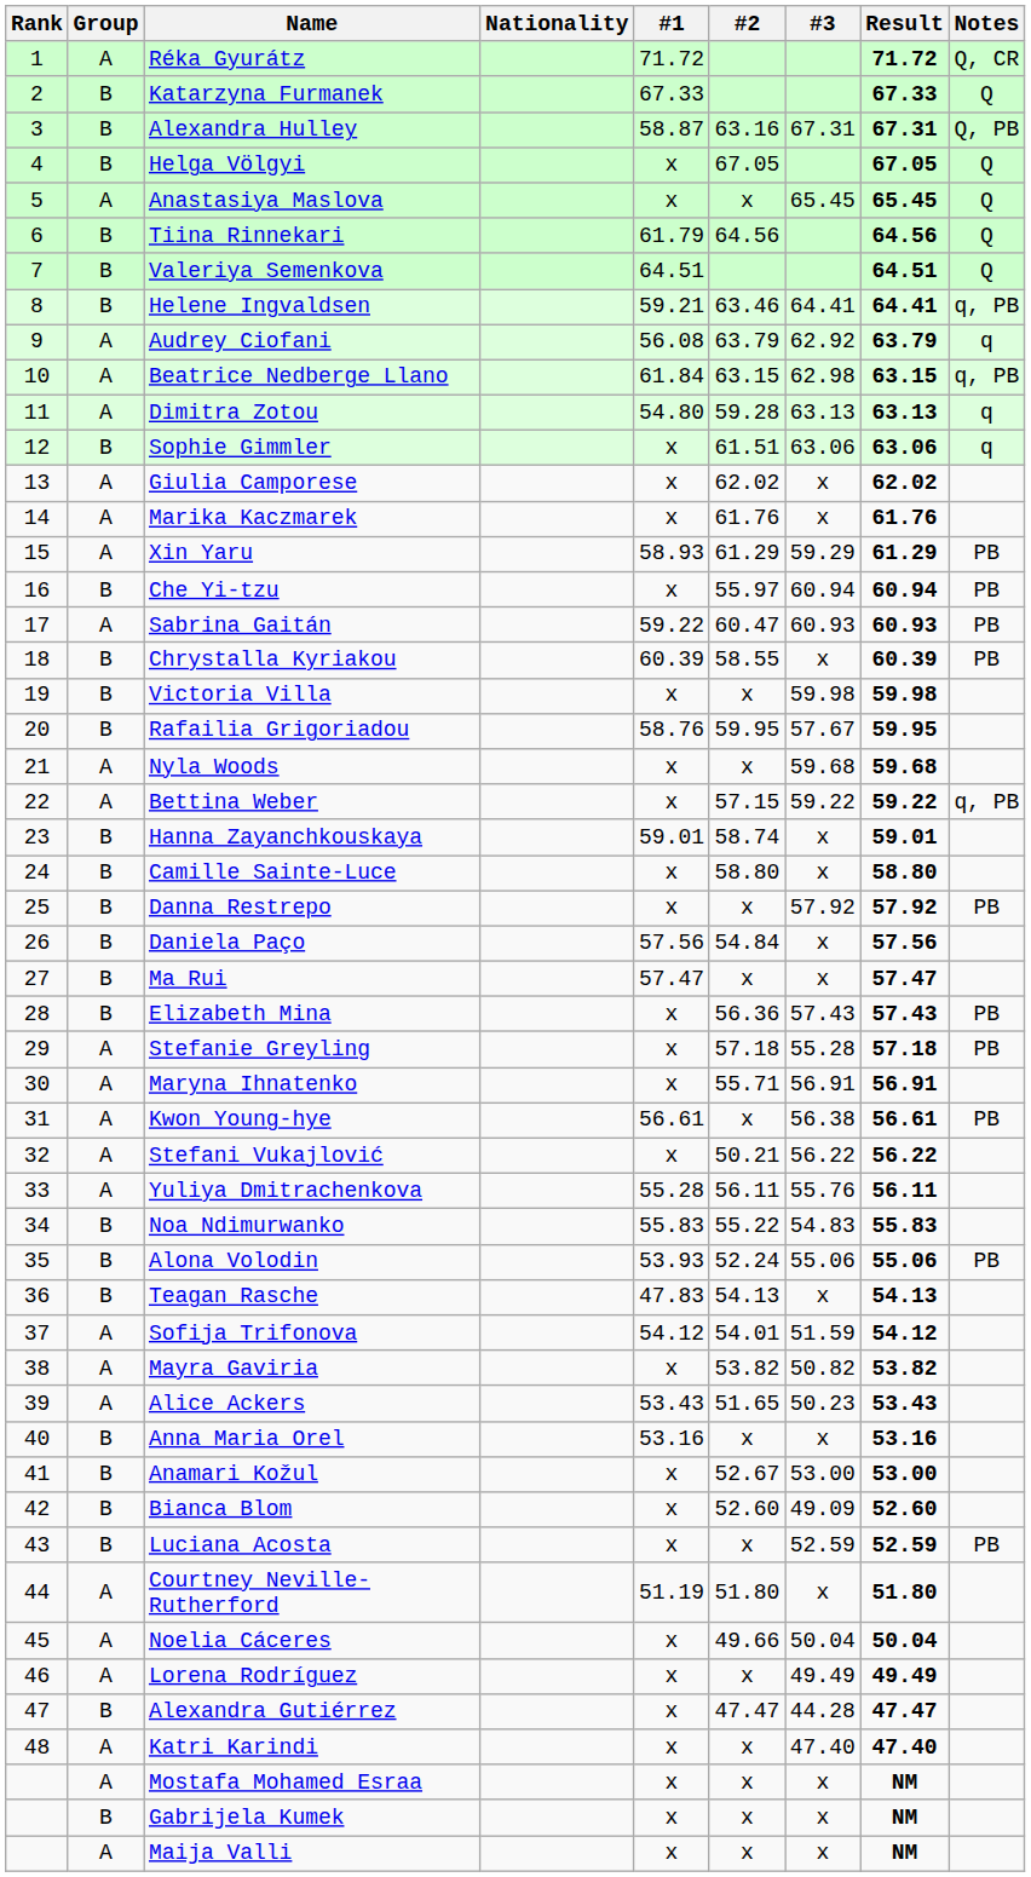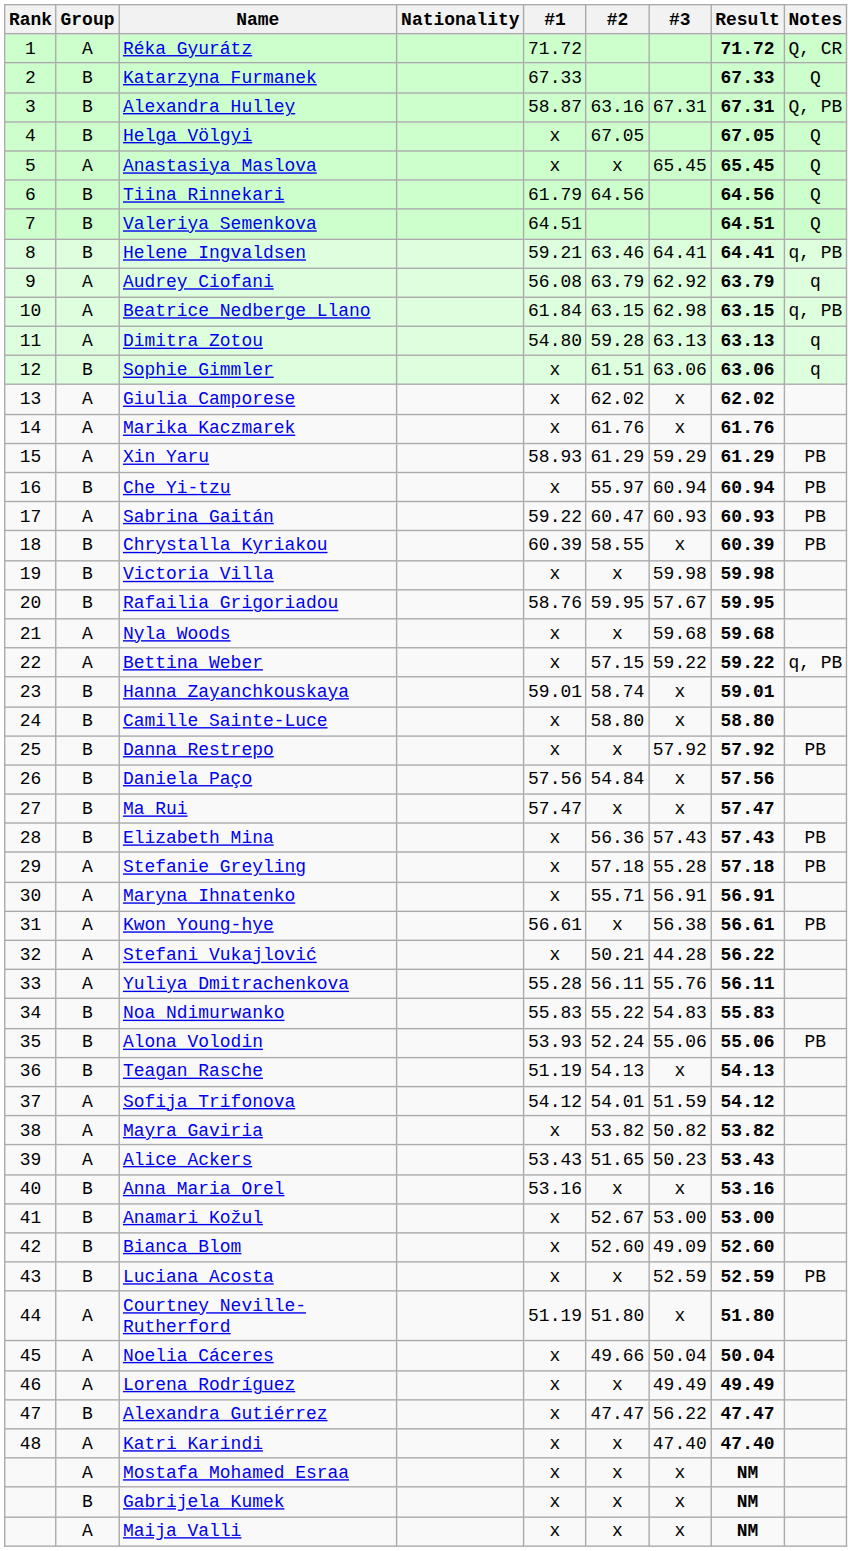 <table class="wikitable sortable" style="text-align:center">
 <tr>
 <th>Rank</th>
 <th>Group</th>
 <th>Name</th>
 <th>Nationality</th>
 <th>#1</th>
 <th>#2</th>
 <th>#3</th>
 <th>Result</th>
 <th>Notes</th>
 </tr>
 <tr bgcolor=ccffcc>
 <td>1</td>
 <td>A</td>
 <td align=left><a href='#'>Réka Gyurátz</a></td>
 <td align=left></td>
 <td>71.72</td>
 <td></td>
 <td></td>
 <td><strong>71.72</strong></td>
 <td>Q, CR</td>
 </tr>
 <tr bgcolor=ccffcc>
 <td>2</td>
 <td>B</td>
 <td align=left><a href='#'>Katarzyna Furmanek</a></td>
 <td align=left></td>
 <td>67.33</td>
 <td></td>
 <td></td>
 <td><strong>67.33</strong></td>
 <td>Q</td>
 </tr>
 <tr bgcolor=ccffcc>
 <td>3</td>
 <td>B</td>
 <td align=left><a href='#'>Alexandra Hulley</a></td>
 <td align=left></td>
 <td>58.87</td>
 <td>63.16</td>
 <td>67.31</td>
 <td><strong>67.31</strong></td>
 <td>Q, PB</td>
 </tr>
 <tr bgcolor=ccffcc>
 <td>4</td>
 <td>B</td>
 <td align=left><a href='#'>Helga Völgyi</a></td>
 <td align=left></td>
 <td>x</td>
 <td>67.05</td>
 <td></td>
 <td><strong>67.05</strong></td>
 <td>Q</td>
 </tr>
 <tr bgcolor=ccffcc>
 <td>5</td>
 <td>A</td>
 <td align=left><a href='#'>Anastasiya Maslova</a></td>
 <td align=left></td>
 <td>x</td>
 <td>x</td>
 <td>65.45</td>
 <td><strong>65.45</strong></td>
 <td>Q</td>
 </tr>
 <tr bgcolor=ccffcc>
 <td>6</td>
 <td>B</td>
 <td align=left><a href='#'>Tiina Rinnekari</a></td>
 <td align=left></td>
 <td>61.79</td>
 <td>64.56</td>
 <td></td>
 <td><strong>64.56</strong></td>
 <td>Q</td>
 </tr>
 <tr bgcolor=ccffcc>
 <td>7</td>
 <td>B</td>
 <td align=left><a href='#'>Valeriya Semenkova</a></td>
 <td align=left></td>
 <td>64.51</td>
 <td></td>
 <td></td>
 <td><strong>64.51</strong></td>
 <td>Q</td>
 </tr>
 <tr bgcolor=ddffdd>
 <td>8</td>
 <td>B</td>
 <td align=left><a href='#'>Helene Ingvaldsen</a></td>
 <td align=left></td>
 <td>59.21</td>
 <td>63.46</td>
 <td>64.41</td>
 <td><strong>64.41</strong></td>
 <td>q, PB</td>
 </tr>
 <tr bgcolor=ddffdd>
 <td>9</td>
 <td>A</td>
 <td align=left><a href='#'>Audrey Ciofani</a></td>
 <td align=left></td>
 <td>56.08</td>
 <td>63.79</td>
 <td>62.92</td>
 <td><strong>63.79</strong></td>
 <td>q</td>
 </tr>
 <tr bgcolor=ddffdd>
 <td>10</td>
 <td>A</td>
 <td align=left><a href='#'>Beatrice Nedberge Llano</a></td>
 <td align=left></td>
 <td>61.84</td>
 <td>63.15</td>
 <td>62.98</td>
 <td><strong>63.15</strong></td>
 <td>q, PB</td>
 </tr>
 <tr bgcolor=ddffdd>
 <td>11</td>
 <td>A</td>
 <td align=left><a href='#'>Dimitra Zotou</a></td>
 <td align=left></td>
 <td>54.80</td>
 <td>59.28</td>
 <td>63.13</td>
 <td><strong>63.13</strong></td>
 <td>q</td>
 </tr>
 <tr bgcolor=ddffdd>
 <td>12</td>
 <td>B</td>
 <td align=left><a href='#'>Sophie Gimmler</a></td>
 <td align=left></td>
 <td>x</td>
 <td>61.51</td>
 <td>63.06</td>
 <td><strong>63.06</strong></td>
 <td>q</td>
 </tr>
 <tr>
 <td>13</td>
 <td>A</td>
 <td align=left><a href='#'>Giulia Camporese</a></td>
 <td align=left></td>
 <td>x</td>
 <td>62.02</td>
 <td>x</td>
 <td><strong>62.02</strong></td>
 <td></td>
 </tr>
 <tr>
 <td>14</td>
 <td>A</td>
 <td align=left><a href='#'>Marika Kaczmarek</a></td>
 <td align=left></td>
 <td>x</td>
 <td>61.76</td>
 <td>x</td>
 <td><strong>61.76</strong></td>
 <td></td>
 </tr>
 <tr>
 <td>15</td>
 <td>A</td>
 <td align=left><a href='#'>Xin Yaru</a></td>
 <td align=left></td>
 <td>58.93</td>
 <td>61.29</td>
 <td>59.29</td>
 <td><strong>61.29</strong></td>
 <td>PB</td>
 </tr>
 <tr>
 <td>16</td>
 <td>B</td>
 <td align=left><a href='#'>Che Yi-tzu</a></td>
 <td align=left></td>
 <td>x</td>
 <td>55.97</td>
 <td>60.94</td>
 <td><strong>60.94</strong></td>
 <td>PB</td>
 </tr>
 <tr>
 <td>17</td>
 <td>A</td>
 <td align=left><a href='#'>Sabrina Gaitán</a></td>
 <td align=left></td>
 <td>59.22</td>
 <td>60.47</td>
 <td>60.93</td>
 <td><strong>60.93</strong></td>
 <td>PB</td>
 </tr>
 <tr>
 <td>18</td>
 <td>B</td>
 <td align=left><a href='#'>Chrystalla Kyriakou</a></td>
 <td align=left></td>
 <td>60.39</td>
 <td>58.55</td>
 <td>x</td>
 <td><strong>60.39</strong></td>
 <td>PB</td>
 </tr>
 <tr>
 <td>19</td>
 <td>B</td>
 <td align=left><a href='#'>Victoria Villa</a></td>
 <td align=left></td>
 <td>x</td>
 <td>x</td>
 <td>59.98</td>
 <td><strong>59.98</strong></td>
 <td></td>
 </tr>
 <tr>
 <td>20</td>
 <td>B</td>
 <td align=left><a href='#'>Rafailia Grigoriadou</a></td>
 <td align=left></td>
 <td>58.76</td>
 <td>59.95</td>
 <td>57.67</td>
 <td><strong>59.95</strong></td>
 <td></td>
 </tr>
 <tr>
 <td>21</td>
 <td>A</td>
 <td align=left><a href='#'>Nyla Woods</a></td>
 <td align=left></td>
 <td>x</td>
 <td>x</td>
 <td>59.68</td>
 <td><strong>59.68</strong></td>
 <td></td>
 </tr>
 <tr>
 <td>22</td>
 <td>A</td>
 <td align=left><a href='#'>Bettina Weber</a></td>
 <td align=left></td>
 <td>x</td>
 <td>57.15</td>
 <td>59.22</td>
 <td><strong>59.22</strong></td>
 <td>q, PB</td>
 </tr>
 <tr>
 <td>23</td>
 <td>B</td>
 <td align=left><a href='#'>Hanna Zayanchkouskaya</a></td>
 <td align=left></td>
 <td>59.01</td>
 <td>58.74</td>
 <td>x</td>
 <td><strong>59.01</strong></td>
 <td></td>
 </tr>
 <tr>
 <td>24</td>
 <td>B</td>
 <td align=left><a href='#'>Camille Sainte-Luce</a></td>
 <td align=left></td>
 <td>x</td>
 <td>58.80</td>
 <td>x</td>
 <td><strong>58.80</strong></td>
 <td></td>
 </tr>
 <tr>
 <td>25</td>
 <td>B</td>
 <td align=left><a href='#'>Danna Restrepo</a></td>
 <td align=left></td>
 <td>x</td>
 <td>x</td>
 <td>57.92</td>
 <td><strong>57.92</strong></td>
 <td>PB</td>
 </tr>
 <tr>
 <td>26</td>
 <td>B</td>
 <td align=left><a href='#'>Daniela Paço</a></td>
 <td align=left></td>
 <td>57.56</td>
 <td>54.84</td>
 <td>x</td>
 <td><strong>57.56</strong></td>
 <td></td>
 </tr>
 <tr>
 <td>27</td>
 <td>B</td>
 <td align=left><a href='#'>Ma Rui</a></td>
 <td align=left></td>
 <td>57.47</td>
 <td>x</td>
 <td>x</td>
 <td><strong>57.47</strong></td>
 <td></td>
 </tr>
 <tr>
 <td>28</td>
 <td>B</td>
 <td align=left><a href='#'>Elizabeth Mina</a></td>
 <td align=left></td>
 <td>x</td>
 <td>56.36</td>
 <td>57.43</td>
 <td><strong>57.43</strong></td>
 <td>PB</td>
 </tr>
 <tr>
 <td>29</td>
 <td>A</td>
 <td align=left><a href='#'>Stefanie Greyling</a></td>
 <td align=left></td>
 <td>x</td>
 <td>57.18</td>
 <td>55.28</td>
 <td><strong>57.18</strong></td>
 <td>PB</td>
 </tr>
 <tr>
 <td>30</td>
 <td>A</td>
 <td align=left><a href='#'>Maryna Ihnatenko</a></td>
 <td align=left></td>
 <td>x</td>
 <td>55.71</td>
 <td>56.91</td>
 <td><strong>56.91</strong></td>
 <td></td>
 </tr>
 <tr>
 <td>31</td>
 <td>A</td>
 <td align=left><a href='#'>Kwon Young-hye</a></td>
 <td align=left></td>
 <td>56.61</td>
 <td>x</td>
 <td>56.38</td>
 <td><strong>56.61</strong></td>
 <td>PB</td>
 </tr>
 <tr>
 <td>32</td>
 <td>A</td>
 <td align=left><a href='#'>Stefani Vukajlović</a></td>
 <td align=left></td>
 <td>x</td>
 <td>50.21</td>
-<td>56.22</td>
+<td>44.28</td>
 <td><strong>56.22</strong></td>
 <td></td>
 </tr>
 <tr>
 <td>33</td>
 <td>A</td>
 <td align=left><a href='#'>Yuliya Dmitrachenkova</a></td>
 <td align=left></td>
 <td>55.28</td>
 <td>56.11</td>
 <td>55.76</td>
 <td><strong>56.11</strong></td>
 <td></td>
 </tr>
 <tr>
 <td>34</td>
 <td>B</td>
 <td align=left><a href='#'>Noa Ndimurwanko</a></td>
 <td align=left></td>
 <td>55.83</td>
 <td>55.22</td>
 <td>54.83</td>
 <td><strong>55.83</strong></td>
 <td></td>
 </tr>
 <tr>
 <td>35</td>
 <td>B</td>
 <td align=left><a href='#'>Alona Volodin</a></td>
 <td align=left></td>
 <td>53.93</td>
 <td>52.24</td>
 <td>55.06</td>
 <td><strong>55.06</strong></td>
 <td>PB</td>
 </tr>
 <tr>
 <td>36</td>
 <td>B</td>
 <td align=left><a href='#'>Teagan Rasche</a></td>
 <td align=left></td>
-<td>47.83</td>
+<td>51.19</td>
 <td>54.13</td>
 <td>x</td>
 <td><strong>54.13</strong></td>
 <td></td>
 </tr>
 <tr>
 <td>37</td>
 <td>A</td>
 <td align=left><a href='#'>Sofija Trifonova</a></td>
 <td align=left></td>
 <td>54.12</td>
 <td>54.01</td>
 <td>51.59</td>
 <td><strong>54.12</strong></td>
 <td></td>
 </tr>
 <tr>
 <td>38</td>
 <td>A</td>
 <td align=left><a href='#'>Mayra Gaviria</a></td>
 <td align=left></td>
 <td>x</td>
 <td>53.82</td>
 <td>50.82</td>
 <td><strong>53.82</strong></td>
 <td></td>
 </tr>
 <tr>
 <td>39</td>
 <td>A</td>
 <td align=left><a href='#'>Alice Ackers</a></td>
 <td align=left></td>
 <td>53.43</td>
 <td>51.65</td>
 <td>50.23</td>
 <td><strong>53.43</strong></td>
 <td></td>
 </tr>
 <tr>
 <td>40</td>
 <td>B</td>
 <td align=left><a href='#'>Anna Maria Orel</a></td>
 <td align=left></td>
 <td>53.16</td>
 <td>x</td>
 <td>x</td>
 <td><strong>53.16</strong></td>
 <td></td>
 </tr>
 <tr>
 <td>41</td>
 <td>B</td>
 <td align=left><a href='#'>Anamari Kožul</a></td>
 <td align=left></td>
 <td>x</td>
 <td>52.67</td>
 <td>53.00</td>
 <td><strong>53.00</strong></td>
 <td></td>
 </tr>
 <tr>
 <td>42</td>
 <td>B</td>
 <td align=left><a href='#'>Bianca Blom</a></td>
 <td align=left></td>
 <td>x</td>
 <td>52.60</td>
 <td>49.09</td>
 <td><strong>52.60</strong></td>
 <td></td>
 </tr>
 <tr>
 <td>43</td>
 <td>B</td>
 <td align=left><a href='#'>Luciana Acosta</a></td>
 <td align=left></td>
 <td>x</td>
 <td>x</td>
 <td>52.59</td>
 <td><strong>52.59</strong></td>
 <td>PB</td>
 </tr>
 <tr>
 <td>44</td>
 <td>A</td>
 <td align=left><a href='#'>Courtney Neville-Rutherford</a></td>
 <td align=left></td>
 <td>51.19</td>
 <td>51.80</td>
 <td>x</td>
 <td><strong>51.80</strong></td>
 <td></td>
 </tr>
 <tr>
 <td>45</td>
 <td>A</td>
 <td align=left><a href='#'>Noelia Cáceres</a></td>
 <td align=left></td>
 <td>x</td>
 <td>49.66</td>
 <td>50.04</td>
 <td><strong>50.04</strong></td>
 <td></td>
 </tr>
 <tr>
 <td>46</td>
 <td>A</td>
 <td align=left><a href='#'>Lorena Rodríguez</a></td>
 <td align=left></td>
 <td>x</td>
 <td>x</td>
 <td>49.49</td>
 <td><strong>49.49</strong></td>
 <td></td>
 </tr>
 <tr>
 <td>47</td>
 <td>B</td>
 <td align=left><a href='#'>Alexandra Gutiérrez</a></td>
 <td align=left></td>
 <td>x</td>
 <td>47.47</td>
-<td>44.28</td>
+<td>56.22</td>
 <td><strong>47.47</strong></td>
 <td></td>
 </tr>
 <tr>
 <td>48</td>
 <td>A</td>
 <td align=left><a href='#'>Katri Karindi</a></td>
 <td align=left></td>
 <td>x</td>
 <td>x</td>
 <td>47.40</td>
 <td><strong>47.40</strong></td>
 <td></td>
 </tr>
 <tr>
 <td></td>
 <td>A</td>
 <td align=left><a href='#'>Mostafa Mohamed Esraa</a></td>
 <td align=left></td>
 <td>x</td>
 <td>x</td>
 <td>x</td>
 <td><strong>NM</strong></td>
 <td></td>
 </tr>
 <tr>
 <td></td>
 <td>B</td>
 <td align=left><a href='#'>Gabrijela Kumek</a></td>
 <td align=left></td>
 <td>x</td>
 <td>x</td>
 <td>x</td>
 <td><strong>NM</strong></td>
 <td></td>
 </tr>
 <tr>
 <td></td>
 <td>A</td>
 <td align=left><a href='#'>Maija Valli</a></td>
 <td align=left></td>
 <td>x</td>
 <td>x</td>
 <td>x</td>
 <td><strong>NM</strong></td>
 <td></td>
 </tr>
 </table>
